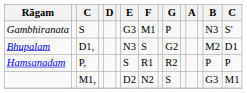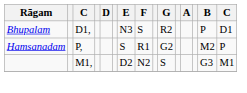 <table class="wikitable">
 <tr>
 <th>Rāgam</th>
 <th></th>
 <th>C</th>
 <th></th>
 <th>D</th>
 <th></th>
 <th>E</th>
 <th>F</th>
 <th></th>
 <th>G</th>
 <th></th>
 <th>A</th>
 <th></th>
 <th>B</th>
 <th>C</th>
 </tr>
 <tr>
-<td><em>Gambhiranata</em></td>
-<td></td>
-<td>S</td>
-<td></td>
-<td></td>
-<td></td>
-<td>G3</td>
-<td>M1</td>
-<td></td>
-<td>P</td>
-<td></td>
-<td></td>
-<td></td>
-<td>N3</td>
-<td>S'</td>
-</tr>
-<tr>
 <td><em><a href='#'>Bhupalam</a></em></td>
 <td></td>
 <td>D1,</td>
 <td></td>
 <td></td>
 <td></td>
 <td>N3</td>
 <td>S</td>
 <td></td>
-<td>G2</td>
+<td>R2</td>
 <td></td>
 <td></td>
 <td></td>
-<td>M2</td>
+<td>P</td>
 <td>D1</td>
 </tr>
 <tr>
 <td><em><a href='#'>Hamsanadam</a></em></td>
 <td></td>
 <td>P,</td>
 <td></td>
 <td></td>
 <td></td>
 <td>S</td>
 <td>R1</td>
 <td></td>
-<td>R2</td>
+<td>G2</td>
 <td></td>
 <td></td>
 <td></td>
-<td>P</td>
+<td>M2</td>
 <td>P</td>
 </tr>
 <tr>
 <td></td>
 <td></td>
 <td>M1,</td>
 <td></td>
 <td></td>
 <td></td>
 <td>D2</td>
 <td>N2</td>
 <td></td>
 <td>S</td>
 <td></td>
 <td></td>
 <td></td>
 <td>G3</td>
 <td>M1</td>
 </tr>
 <tr>
 </tr>
 </table>
